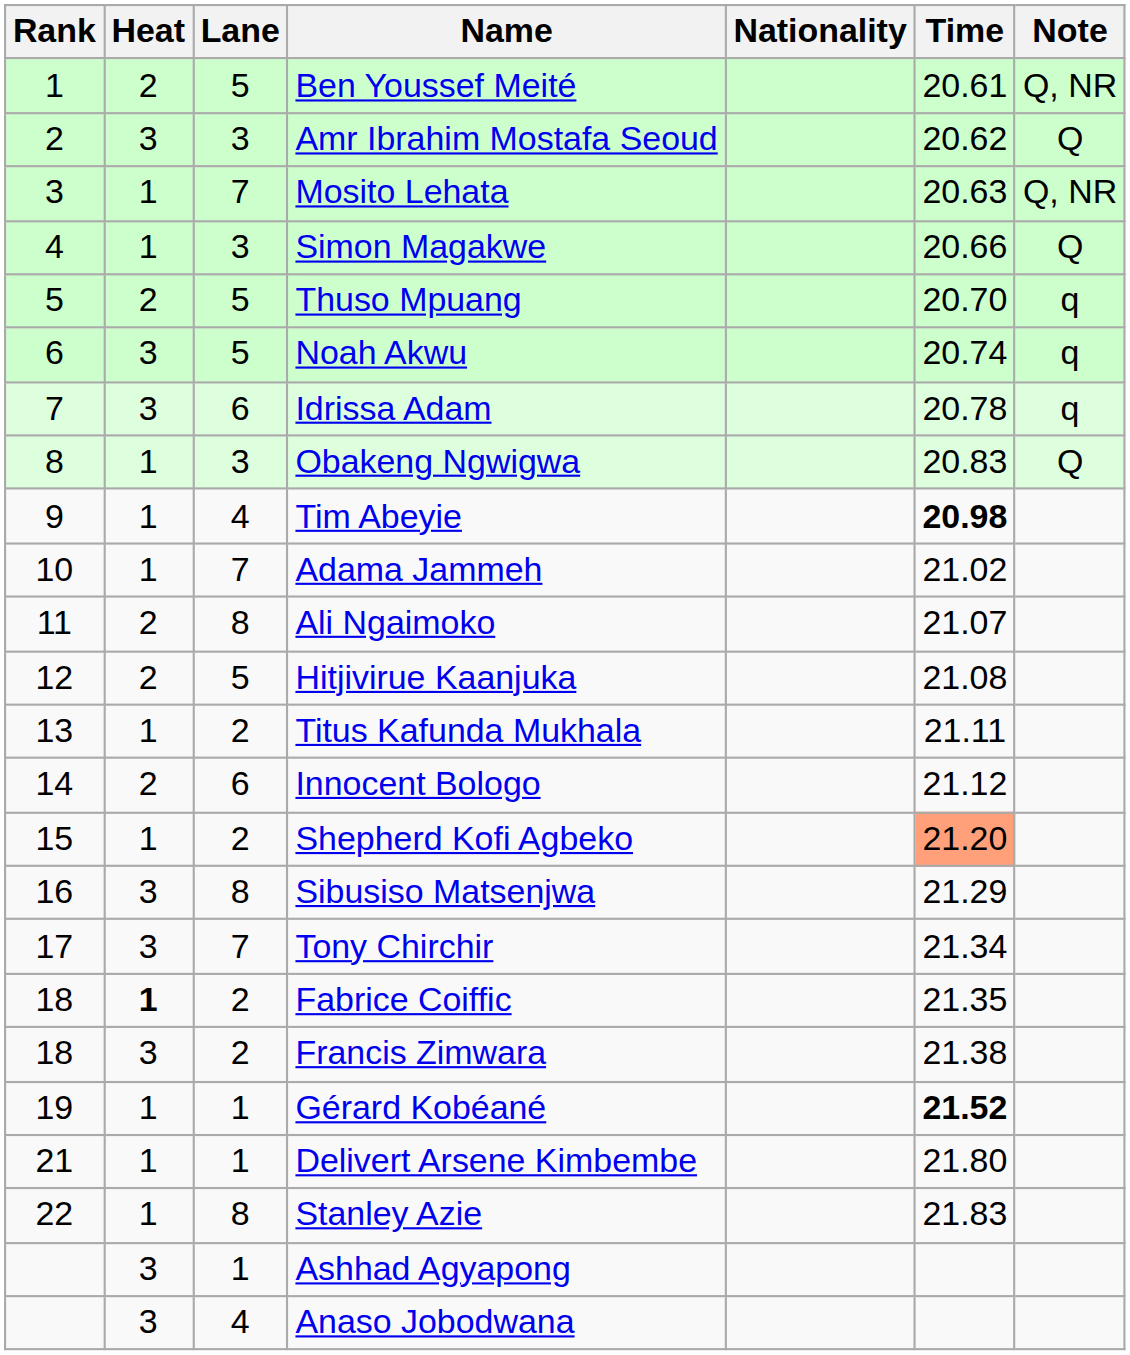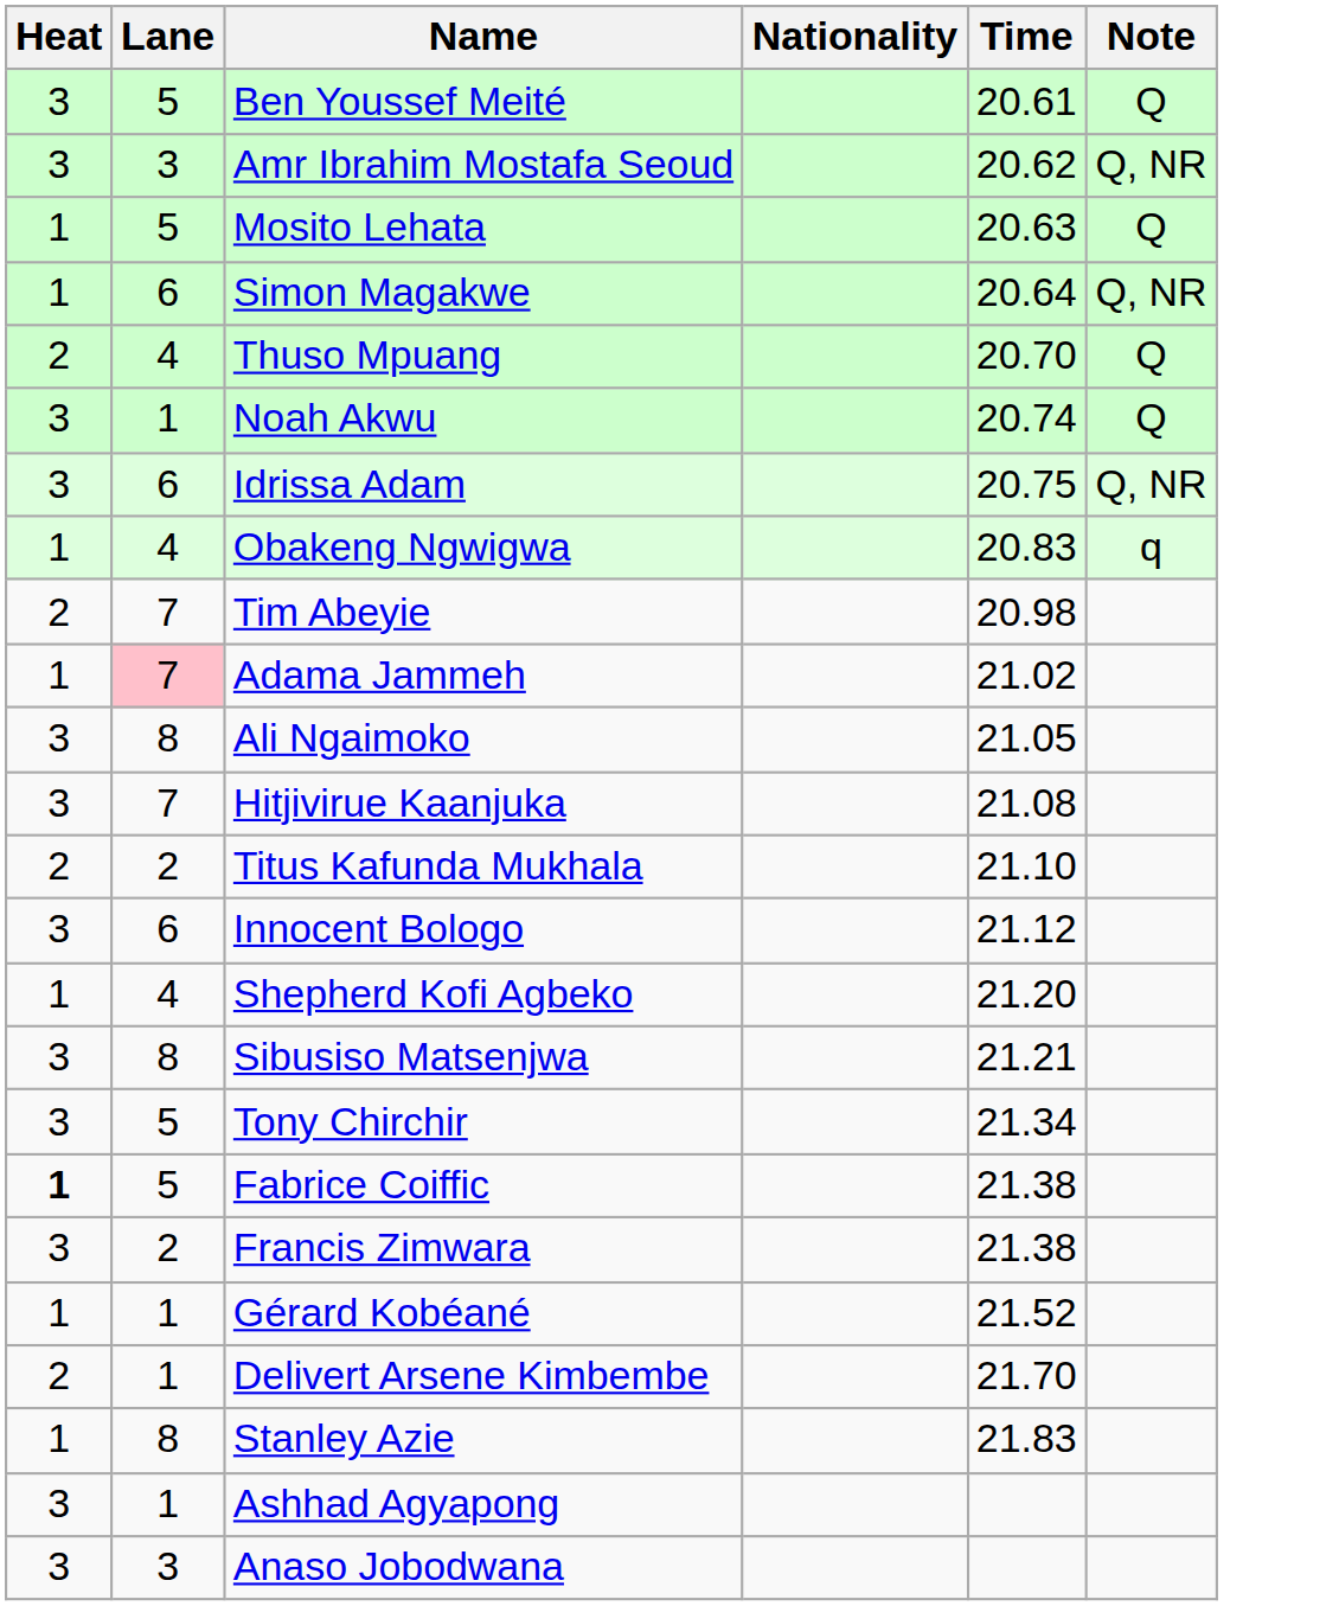 <table class="wikitable sortable" style="text-align:center">
 <tr>
-<th>Rank</th>
 <th>Heat</th>
 <th>Lane</th>
 <th>Name</th>
 <th>Nationality</th>
 <th>Time</th>
 <th>Note</th>
 </tr>
 <tr bgcolor=ccffcc>
-<td>1</td>
-<td>2</td>
+<td>3</td>
 <td>5</td>
 <td align="left"><a href='#'>Ben Youssef Meité</a></td>
 <td align=left></td>
 <td>20.61</td>
-<td>Q, NR</td>
+<td>Q</td>
 </tr>
 <tr bgcolor=ccffcc>
-<td>2</td>
 <td>3</td>
 <td>3</td>
 <td align="left"><a href='#'>Amr Ibrahim Mostafa Seoud</a></td>
 <td align=left></td>
 <td>20.62</td>
+<td>Q, NR</td>
+</tr>
+<tr bgcolor=ccffcc>
+<td>1</td>
+<td>5</td>
+<td align="left"><a href='#'>Mosito Lehata</a></td>
+<td align=left></td>
+<td>20.63</td>
+<td>Q</td>
+</tr>
+<tr bgcolor=ccffcc>
+<td>1</td>
+<td>6</td>
+<td align="left"><a href='#'>Simon Magakwe</a></td>
+<td align=left></td>
+<td>20.64</td>
+<td>Q, NR</td>
+</tr>
+<tr bgcolor=ccffcc>
+<td>2</td>
+<td>4</td>
+<td align="left"><a href='#'>Thuso Mpuang</a></td>
+<td align=left></td>
+<td>20.70</td>
 <td>Q</td>
 </tr>
 <tr bgcolor=ccffcc>
 <td>3</td>
 <td>1</td>
-<td>7</td>
-<td align="left"><a href='#'>Mosito Lehata</a></td>
-<td align=left></td>
-<td>20.63</td>
-<td>Q, NR</td>
-</tr>
-<tr bgcolor=ccffcc>
-<td>4</td>
-<td>1</td>
-<td>3</td>
-<td align="left"><a href='#'>Simon Magakwe</a></td>
-<td align=left></td>
-<td>20.66</td>
-<td>Q</td>
-</tr>
-<tr bgcolor=ccffcc>
-<td>5</td>
-<td>2</td>
-<td>5</td>
-<td align="left"><a href='#'>Thuso Mpuang</a></td>
-<td align=left></td>
-<td>20.70</td>
-<td>q</td>
-</tr>
-<tr bgcolor=ccffcc>
-<td>6</td>
-<td>3</td>
-<td>5</td>
 <td align="left"><a href='#'>Noah Akwu</a></td>
 <td align=left></td>
 <td>20.74</td>
-<td>q</td>
+<td>Q</td>
 </tr>
 <tr bgcolor=ddffdd>
-<td>7</td>
 <td>3</td>
 <td>6</td>
 <td align="left"><a href='#'>Idrissa Adam</a></td>
 <td align=left></td>
-<td>20.78</td>
-<td>q</td>
+<td>20.75</td>
+<td>Q, NR</td>
 </tr>
 <tr bgcolor=ddffdd>
-<td>8</td>
 <td>1</td>
-<td>3</td>
+<td>4</td>
 <td align="left"><a href='#'>Obakeng Ngwigwa</a></td>
 <td align=left></td>
 <td>20.83</td>
-<td>Q</td>
+<td>q</td>
 </tr>
 <tr>
-<td>9</td>
-<td>1</td>
-<td>4</td>
+<td>2</td>
+<td>7</td>
 <td align="left"><a href='#'>Tim Abeyie</a></td>
 <td align=left></td>
-<td><strong>20.98</strong></td>
+<td>20.98</td>
 <td></td>
 </tr>
 <tr>
-<td>10</td>
 <td>1</td>
-<td>7</td>
+<td style="background: pink;">7</td>
 <td align="left"><a href='#'>Adama Jammeh</a></td>
 <td align=left></td>
 <td>21.02</td>
 <td></td>
 </tr>
 <tr>
-<td>11</td>
-<td>2</td>
+<td>3</td>
 <td>8</td>
 <td align="left"><a href='#'>Ali Ngaimoko</a></td>
 <td align=left></td>
-<td>21.07</td>
+<td>21.05</td>
 <td></td>
 </tr>
 <tr>
-<td>12</td>
-<td>2</td>
-<td>5</td>
+<td>3</td>
+<td>7</td>
 <td align="left"><a href='#'>Hitjivirue Kaanjuka</a></td>
 <td align=left></td>
 <td>21.08</td>
 <td></td>
 </tr>
 <tr>
-<td>13</td>
-<td>1</td>
+<td>2</td>
 <td>2</td>
 <td align="left"><a href='#'>Titus Kafunda Mukhala</a></td>
 <td align=left></td>
-<td>21.11</td>
+<td>21.10</td>
 <td></td>
 </tr>
 <tr>
-<td>14</td>
-<td>2</td>
+<td>3</td>
 <td>6</td>
 <td align="left"><a href='#'>Innocent Bologo</a></td>
 <td align=left></td>
 <td>21.12</td>
 <td></td>
 </tr>
 <tr>
-<td>15</td>
 <td>1</td>
-<td>2</td>
+<td>4</td>
 <td align="left"><a href='#'>Shepherd Kofi Agbeko</a></td>
 <td align=left></td>
-<td style="background: lightsalmon;">21.20</td>
+<td>21.20</td>
 <td></td>
 </tr>
 <tr>
-<td>16</td>
 <td>3</td>
 <td>8</td>
 <td align="left"><a href='#'>Sibusiso Matsenjwa</a></td>
 <td align=left></td>
-<td>21.29</td>
+<td>21.21</td>
 <td></td>
 </tr>
 <tr>
-<td>17</td>
 <td>3</td>
-<td>7</td>
+<td>5</td>
 <td align="left"><a href='#'>Tony Chirchir</a></td>
 <td align=left></td>
 <td>21.34</td>
 <td></td>
 </tr>
 <tr>
-<td>18</td>
 <td><strong>1</strong></td>
-<td>2</td>
+<td>5</td>
 <td align="left"><a href='#'>Fabrice Coiffic</a></td>
 <td align=left></td>
-<td>21.35</td>
+<td>21.38</td>
 <td></td>
 </tr>
 <tr>
-<td>18</td>
 <td>3</td>
 <td>2</td>
 <td align="left"><a href='#'>Francis Zimwara</a></td>
 <td align=left></td>
 <td>21.38</td>
 <td></td>
 </tr>
 <tr>
-<td>19</td>
 <td>1</td>
 <td>1</td>
 <td align="left"><a href='#'>Gérard Kobéané</a></td>
 <td align=left></td>
-<td><strong>21.52</strong></td>
+<td>21.52</td>
 <td></td>
 </tr>
 <tr>
-<td>21</td>
-<td>1</td>
+<td>2</td>
 <td>1</td>
 <td align="left"><a href='#'>Delivert Arsene Kimbembe</a></td>
 <td align=left></td>
-<td>21.80</td>
+<td>21.70</td>
 <td></td>
 </tr>
 <tr>
-<td>22</td>
 <td>1</td>
 <td>8</td>
 <td align="left"><a href='#'>Stanley Azie</a></td>
 <td align=left></td>
 <td>21.83</td>
 <td></td>
 </tr>
 <tr>
-<td></td>
 <td>3</td>
 <td>1</td>
 <td align="left"><a href='#'>Ashhad Agyapong</a></td>
 <td align=left></td>
 <td></td>
 <td></td>
 </tr>
 <tr>
-<td></td>
 <td>3</td>
-<td>4</td>
+<td>3</td>
 <td align="left"><a href='#'>Anaso Jobodwana</a></td>
 <td align=left></td>
 <td></td>
 <td></td>
 </tr>
 </table>
